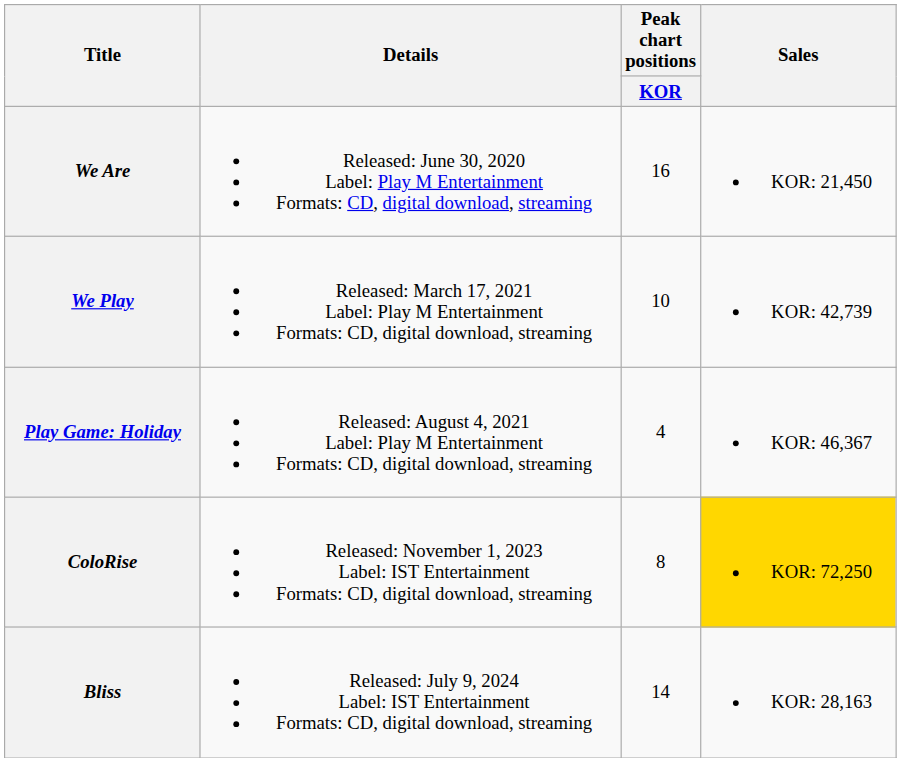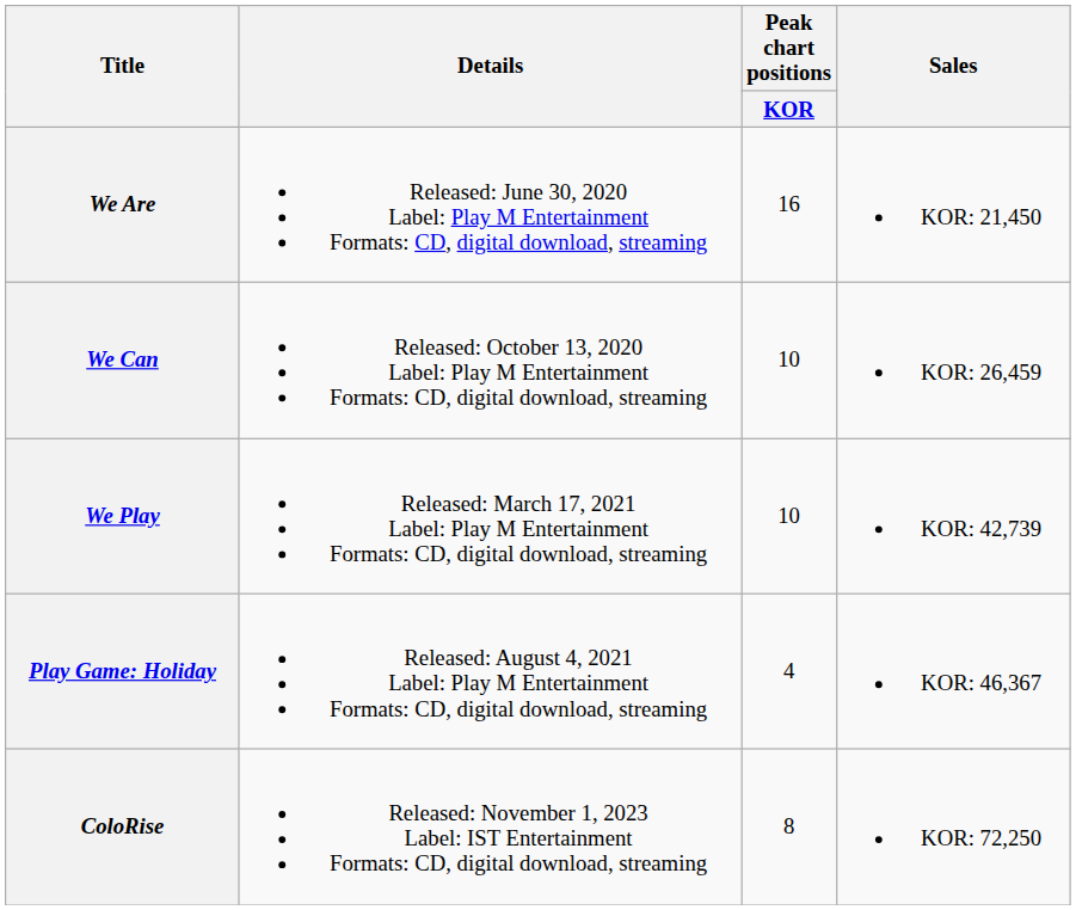 <table class="wikitable plainrowheaders" style="text-align:center;">
 <tr>
 <th scope="col" rowspan="2" style="width:10em;">Title</th>
 <th scope="col" rowspan="2" style="width:22em;">Details</th>
 <th scope="col" colspan="1">Peak chart positions</th>
 <th scope="col" rowspan="2" style="width:10em;">Sales</th>
 </tr>
 <tr>
 <th scope="col" style="width:2.5em;"><a href='#'>KOR</a><br></th>
 </tr>
 <tr>
 <th scope="row"><em>We Are</em></th>
 <td><br><ul><li>Released: June 30, 2020</li><li>Label: <a href='#'>Play M Entertainment</a></li><li>Formats: <a href='#'>CD</a>, <a href='#'>digital download</a>, <a href='#'>streaming</a></li></ul></td>
 <td>16</td>
 <td><br><ul><li>KOR: 21,450</li></ul></td>
 </tr>
 <tr>
+<th scope="row"><em><a href='#'>We Can</a></em></th>
+<td><br><ul><li>Released: October 13, 2020</li><li>Label: Play M Entertainment</li><li>Formats: CD, digital download, streaming</li></ul></td>
+<td>10</td>
+<td><br><ul><li>KOR: 26,459</li></ul></td>
+</tr>
+<tr>
 <th scope="row"><em><a href='#'>We Play</a></em></th>
 <td><br><ul><li>Released: March 17, 2021</li><li>Label: Play M Entertainment</li><li>Formats: CD, digital download, streaming</li></ul></td>
 <td>10</td>
 <td><br><ul><li>KOR: 42,739</li></ul></td>
 </tr>
 <tr>
 <th scope="row"><em><a href='#'>Play Game: Holiday</a></em></th>
 <td><br><ul><li>Released: August 4, 2021</li><li>Label: Play M Entertainment</li><li>Formats: CD, digital download, streaming</li></ul></td>
 <td>4</td>
 <td><br><ul><li>KOR: 46,367</li></ul></td>
 </tr>
 <tr>
 <th scope="row"><em>ColoRise</em></th>
 <td><br><ul><li>Released: November 1, 2023</li><li>Label: IST Entertainment</li><li>Formats: CD, digital download, streaming</li></ul></td>
 <td>8</td>
-<td style="background: gold;"><br><ul><li>KOR: 72,250</li></ul></td>
-</tr>
-<tr>
-<th scope="row"><em>Bliss</em></th>
-<td><br><ul><li>Released: July 9, 2024</li><li>Label: IST Entertainment</li><li>Formats: CD, digital download, streaming</li></ul></td>
-<td>14</td>
-<td><br><ul><li>KOR: 28,163</li></ul></td>
+<td><br><ul><li>KOR: 72,250</li></ul></td>
 </tr>
 </table>
